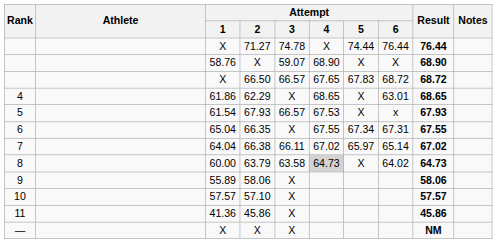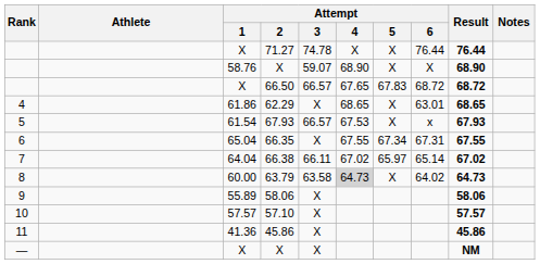 <table class="wikitable" style="text-align:center">
 <tr>
 <th rowspan=2 width=40>Rank</th>
 <th rowspan=2 width=250>Athlete</th>
 <th colspan=6>Attempt</th>
 <th rowspan=2 width=55>Result</th>
 <th rowspan=2 width=50>Notes</th>
 </tr>
 <tr>
 <th width=45>1</th>
 <th width=45>2</th>
 <th width=45>3</th>
 <th width=45>4</th>
 <th width=45>5</th>
 <th width=45>6</th>
 </tr>
 <tr>
 <td></td>
 <td align=left></td>
 <td>X</td>
 <td>71.27</td>
 <td>74.78</td>
 <td>X</td>
-<td>74.44</td>
+<td>X</td>
 <td>76.44</td>
 <td><strong>76.44</strong></td>
 <td></td>
 </tr>
 <tr>
 <td></td>
 <td align=left></td>
 <td>58.76</td>
 <td>X</td>
 <td>59.07</td>
 <td>68.90</td>
 <td>X</td>
 <td>X</td>
 <td><strong>68.90</strong></td>
 <td></td>
 </tr>
 <tr>
 <td></td>
 <td align=left></td>
 <td>X</td>
 <td>66.50</td>
 <td>66.57</td>
 <td>67.65</td>
 <td>67.83</td>
 <td>68.72</td>
 <td><strong>68.72</strong></td>
 <td></td>
 </tr>
 <tr>
 <td>4</td>
 <td align=left></td>
 <td>61.86</td>
 <td>62.29</td>
 <td>X</td>
 <td>68.65</td>
 <td>X</td>
 <td>63.01</td>
 <td><strong>68.65</strong></td>
 <td></td>
 </tr>
 <tr>
 <td>5</td>
 <td align=left></td>
 <td>61.54</td>
 <td>67.93</td>
 <td>66.57</td>
 <td>67.53</td>
 <td>X</td>
 <td>x</td>
 <td><strong>67.93</strong></td>
 <td></td>
 </tr>
 <tr>
 <td>6</td>
 <td align=left></td>
 <td>65.04</td>
 <td>66.35</td>
 <td>X</td>
 <td>67.55</td>
 <td>67.34</td>
 <td>67.31</td>
 <td><strong>67.55</strong></td>
 <td></td>
 </tr>
 <tr>
 <td>7</td>
 <td align=left></td>
 <td>64.04</td>
 <td>66.38</td>
 <td>66.11</td>
 <td>67.02</td>
 <td>65.97</td>
 <td>65.14</td>
 <td><strong>67.02</strong></td>
 <td></td>
 </tr>
 <tr>
 <td>8</td>
 <td align=left></td>
 <td>60.00</td>
 <td>63.79</td>
 <td>63.58</td>
 <td style="background: lightgrey;">64.73</td>
 <td>X</td>
 <td>64.02</td>
 <td><strong>64.73</strong></td>
 <td></td>
 </tr>
 <tr>
 <td>9</td>
 <td align=left></td>
 <td>55.89</td>
 <td>58.06</td>
 <td>X</td>
 <td></td>
 <td></td>
 <td></td>
 <td><strong>58.06</strong></td>
 <td></td>
 </tr>
 <tr>
 <td>10</td>
 <td align=left></td>
 <td>57.57</td>
 <td>57.10</td>
 <td>X</td>
 <td></td>
 <td></td>
 <td></td>
 <td><strong>57.57</strong></td>
 <td></td>
 </tr>
 <tr>
 <td>11</td>
 <td align=left></td>
 <td>41.36</td>
 <td>45.86</td>
 <td>X</td>
 <td></td>
 <td></td>
 <td></td>
 <td><strong>45.86</strong></td>
 <td></td>
 </tr>
 <tr>
 <td>—</td>
 <td align=left></td>
 <td>X</td>
 <td>X</td>
 <td>X</td>
 <td></td>
 <td></td>
 <td></td>
 <td><strong>NM</strong></td>
 <td></td>
 </tr>
 </table>
